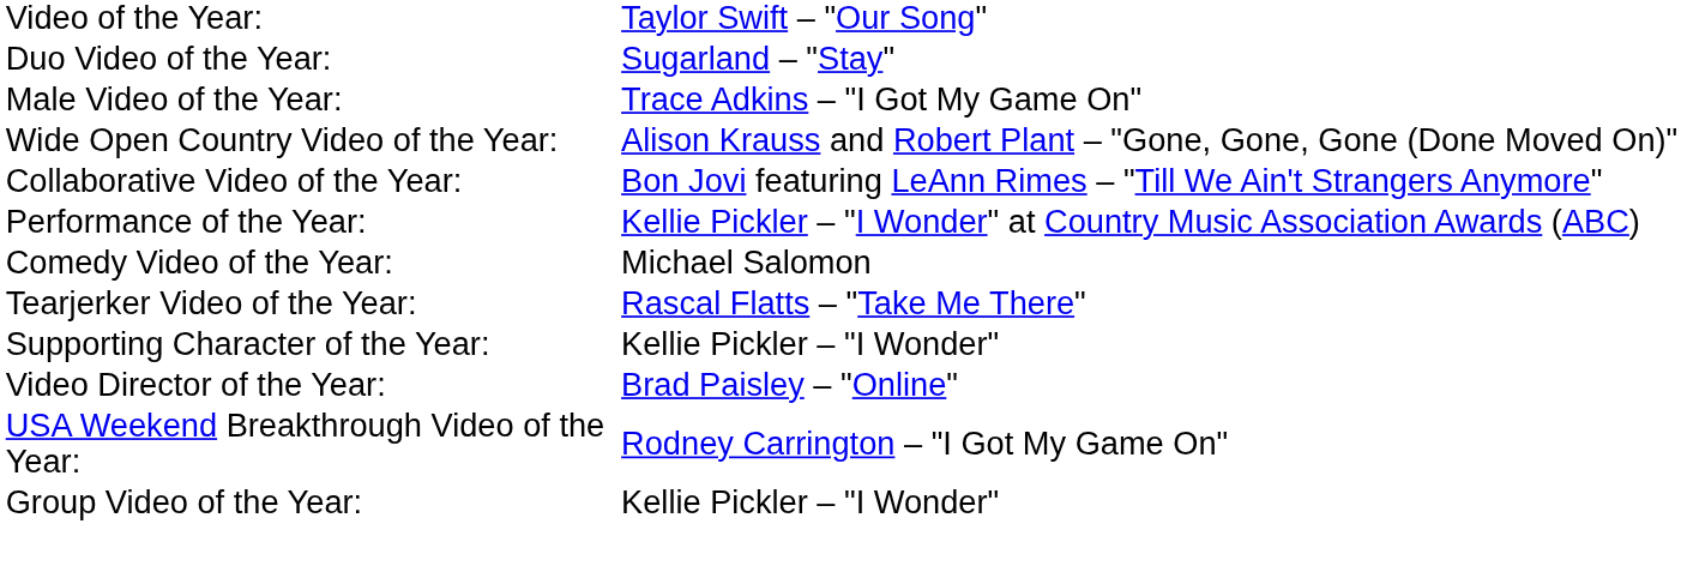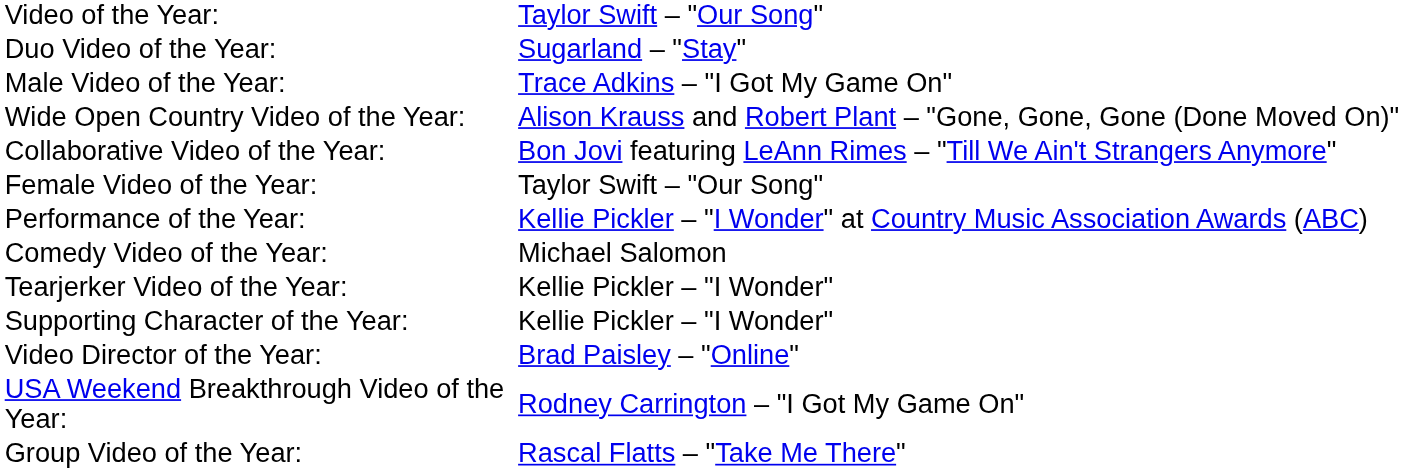 <table cellspacing="0" border="0" cellpadding="1">
 <tr>
 <td style="width:300px;">Video of the Year:</td>
 <td><a href='#'>Taylor Swift</a> – "<a href='#'>Our Song</a>"</td>
 </tr>
 <tr>
 <td>Duo Video of the Year:</td>
 <td><a href='#'>Sugarland</a> – "<a href='#'>Stay</a>"</td>
 </tr>
 <tr>
 <td>Male Video of the Year:</td>
 <td><a href='#'>Trace Adkins</a> – "I Got My Game On"</td>
 </tr>
 <tr>
 <td>Wide Open Country Video of the Year:</td>
 <td><a href='#'>Alison Krauss</a> and <a href='#'>Robert Plant</a> – "Gone, Gone, Gone (Done Moved On)"</td>
 </tr>
 <tr>
 <td>Collaborative Video of the Year:</td>
 <td><a href='#'>Bon Jovi</a> featuring <a href='#'>LeAnn Rimes</a> – "<a href='#'>Till We Ain't Strangers Anymore</a>"</td>
 </tr>
 <tr>
+<td>Female Video of the Year:</td>
+<td>Taylor Swift – "Our Song"</td>
+</tr>
+<tr>
 <td>Performance of the Year:</td>
 <td><a href='#'>Kellie Pickler</a> – "<a href='#'>I Wonder</a>" at <a href='#'>Country Music Association Awards</a> (<a href='#'>ABC</a>)</td>
 </tr>
 <tr>
 <td>Comedy Video of the Year:</td>
 <td>Michael Salomon</td>
 </tr>
 <tr>
 <td>Tearjerker Video of the Year:</td>
-<td><a href='#'>Rascal Flatts</a> – "<a href='#'>Take Me There</a>"</td>
+<td>Kellie Pickler – "I Wonder"</td>
 </tr>
 <tr>
 <td>Supporting Character of the Year:</td>
 <td>Kellie Pickler – "I Wonder"</td>
 </tr>
 <tr>
 <td>Video Director of the Year:</td>
 <td><a href='#'>Brad Paisley</a> – "<a href='#'>Online</a>"</td>
 </tr>
 <tr>
 <td><a href='#'>USA Weekend</a> Breakthrough Video of the Year:</td>
 <td><a href='#'>Rodney Carrington</a> – "I Got My Game On"</td>
 </tr>
 <tr>
 <td>Group Video of the Year:</td>
-<td>Kellie Pickler – "I Wonder"</td>
+<td><a href='#'>Rascal Flatts</a> – "<a href='#'>Take Me There</a>"</td>
 </tr>
 </table>
